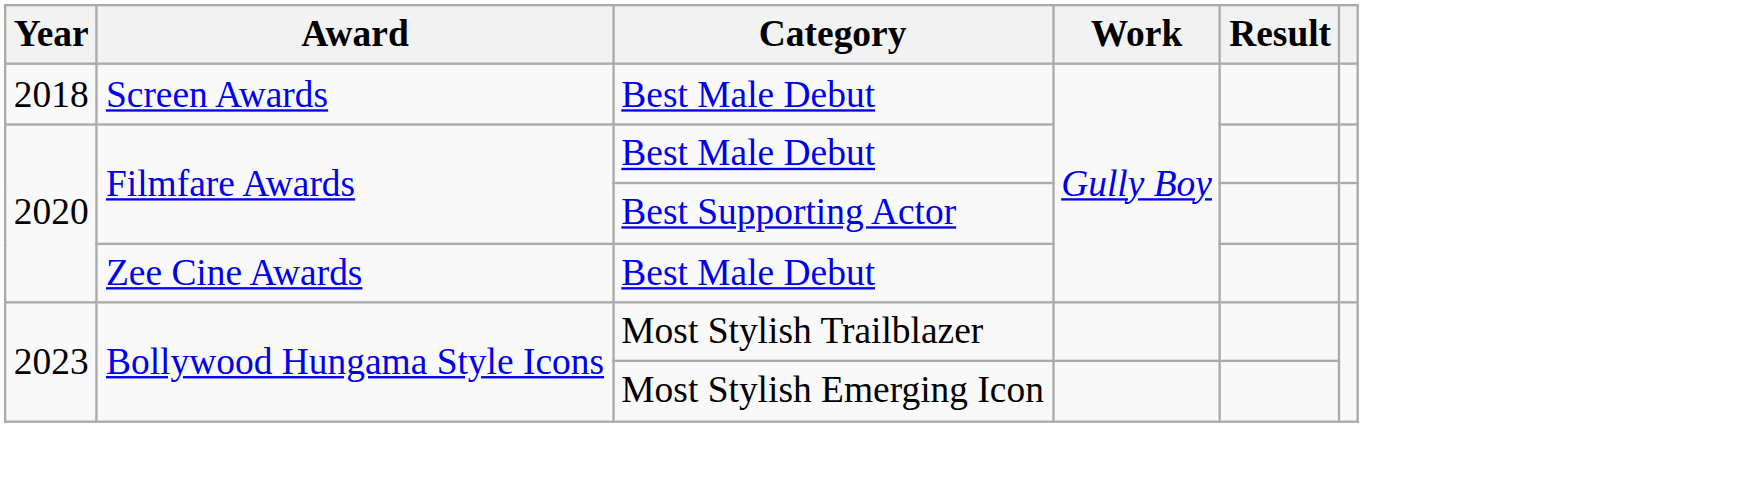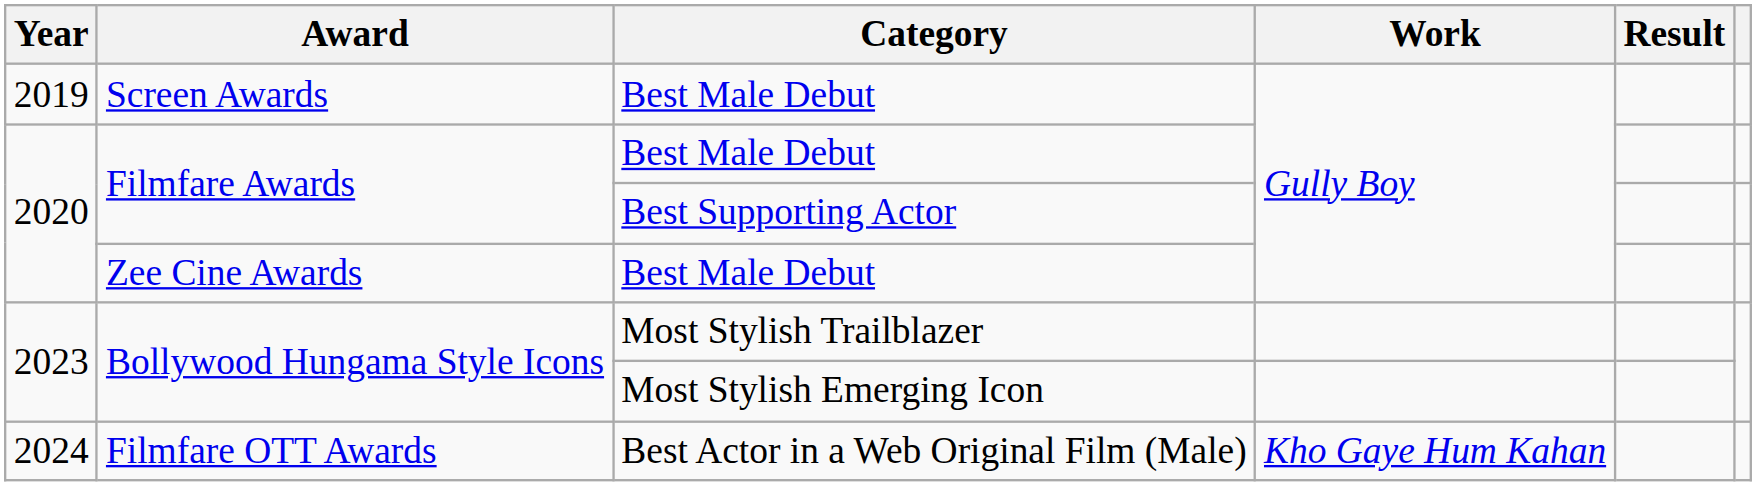 <table class="wikitable">
 <tr>
 <th>Year</th>
 <th>Award</th>
 <th>Category</th>
 <th>Work</th>
 <th>Result</th>
 <th></th>
 </tr>
 <tr>
-<td>2018</td>
+<td>2019</td>
 <td><a href='#'>Screen Awards</a></td>
 <td><a href='#'>Best Male Debut</a></td>
 <td rowspan="4"><em><a href='#'>Gully Boy</a></em></td>
 <td></td>
 <td style="text-align:center;"></td>
 </tr>
 <tr>
 <td rowspan="3">2020</td>
 <td rowspan="2"><a href='#'>Filmfare Awards</a></td>
 <td><a href='#'>Best Male Debut</a></td>
 <td></td>
 <td style="text-align:center;"></td>
 </tr>
 <tr>
 <td><a href='#'>Best Supporting Actor</a></td>
 <td></td>
 <td style="text-align:center;"></td>
 </tr>
 <tr>
 <td><a href='#'>Zee Cine Awards</a></td>
 <td><a href='#'>Best Male Debut</a></td>
 <td></td>
 <td style="text-align:center;"></td>
 </tr>
 <tr>
 <td rowspan="2">2023</td>
 <td rowspan="2"><a href='#'>Bollywood Hungama Style Icons</a></td>
 <td>Most Stylish Trailblazer</td>
 <td></td>
 <td></td>
 <td rowspan="2" style="text-align:center;"></td>
 </tr>
 <tr>
 <td>Most Stylish Emerging Icon</td>
 <td></td>
 <td></td>
 </tr>
+<tr>
+<td>2024</td>
+<td><a href='#'>Filmfare OTT Awards</a></td>
+<td>Best Actor in a Web Original Film (Male)</td>
+<td><em><a href='#'>Kho Gaye Hum Kahan</a></em></td>
+<td></td>
+<td></td>
+</tr>
 </table>
